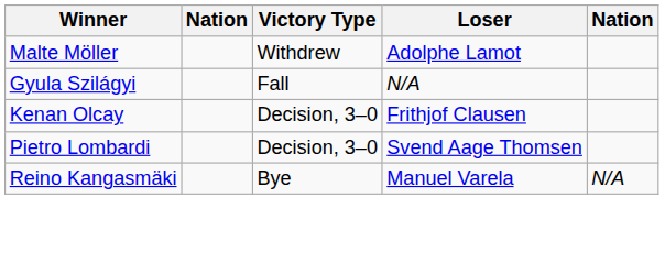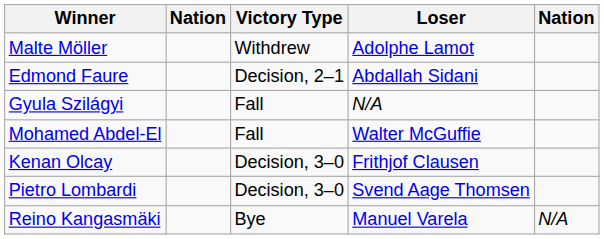 <table class="wikitable sortable" style="text-align:left;">
 <tr>
 <th>Winner</th>
 <th>Nation</th>
 <th>Victory Type</th>
 <th>Loser</th>
 <th>Nation</th>
 </tr>
 <tr>
 <td><a href='#'>Malte Möller</a></td>
 <td></td>
 <td>Withdrew</td>
 <td><a href='#'>Adolphe Lamot</a></td>
 <td></td>
 </tr>
 <tr>
+<td><a href='#'>Edmond Faure</a></td>
+<td></td>
+<td>Decision, 2–1</td>
+<td><a href='#'>Abdallah Sidani</a></td>
+<td></td>
+</tr>
+<tr>
 <td><a href='#'>Gyula Szilágyi</a></td>
 <td></td>
 <td>Fall</td>
 <td><em>N/A</em></td>
+<td></td>
+</tr>
+<tr>
+<td><a href='#'>Mohamed Abdel-El</a></td>
+<td></td>
+<td>Fall</td>
+<td><a href='#'>Walter McGuffie</a></td>
 <td></td>
 </tr>
 <tr>
 <td><a href='#'>Kenan Olcay</a></td>
 <td></td>
 <td>Decision, 3–0</td>
 <td><a href='#'>Frithjof Clausen</a></td>
 <td></td>
 </tr>
 <tr>
 <td><a href='#'>Pietro Lombardi</a></td>
 <td></td>
 <td>Decision, 3–0</td>
 <td><a href='#'>Svend Aage Thomsen</a></td>
 <td></td>
 </tr>
 <tr>
 <td><a href='#'>Reino Kangasmäki</a></td>
 <td></td>
 <td>Bye</td>
 <td><a href='#'>Manuel Varela</a></td>
 <td><em>N/A</em></td>
 </tr>
 </table>
